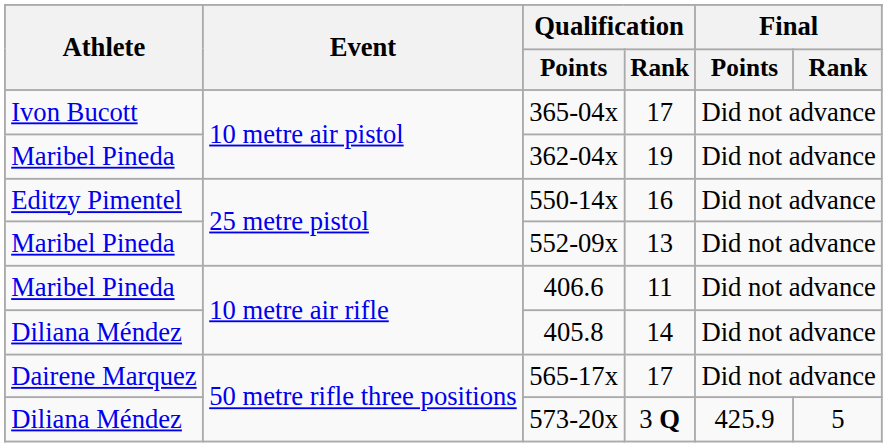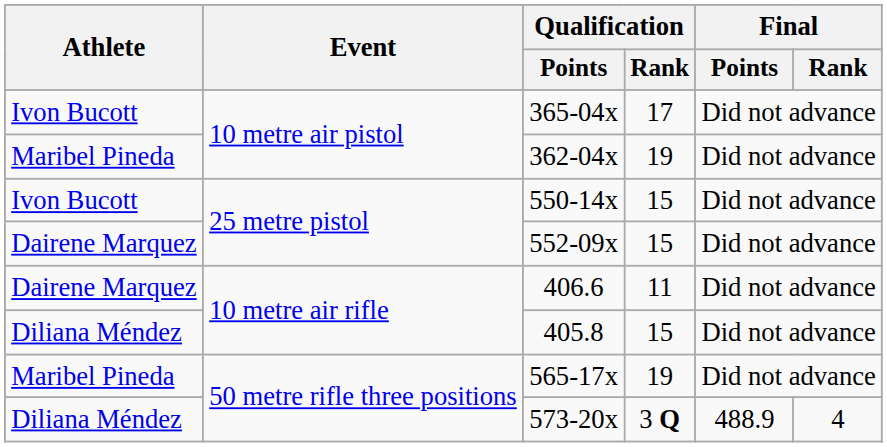 <table class="wikitable" style="font-size:90%">
 <tr>
 <th rowspan=2>Athlete</th>
 <th rowspan=2>Event</th>
 <th colspan=2>Qualification</th>
 <th colspan=2>Final</th>
 </tr>
 <tr style="font-size:95%">
 <th>Points</th>
 <th>Rank</th>
 <th>Points</th>
 <th>Rank</th>
 </tr>
 <tr align=center>
 <td align=left><a href='#'>Ivon Bucott</a></td>
 <td align=left rowspan="2"><a href='#'>10 metre air pistol</a></td>
 <td>365-04x</td>
 <td>17</td>
 <td colspan="2">Did not advance</td>
 </tr>
 <tr align=center>
 <td align=left><a href='#'>Maribel Pineda</a></td>
 <td>362-04x</td>
 <td>19</td>
 <td colspan="2">Did not advance</td>
 </tr>
 <tr align=center>
-<td align=left><a href='#'>Editzy Pimentel</a></td>
+<td align=left><a href='#'>Ivon Bucott</a></td>
 <td align=left rowspan="2"><a href='#'>25 metre pistol</a></td>
 <td>550-14x</td>
-<td>16</td>
+<td>15</td>
 <td colspan="2">Did not advance</td>
 </tr>
 <tr align=center>
-<td align=left><a href='#'>Maribel Pineda</a></td>
+<td align=left><a href='#'>Dairene Marquez</a></td>
 <td>552-09x</td>
-<td>13</td>
+<td>15</td>
 <td colspan="2">Did not advance</td>
 </tr>
 <tr align=center>
-<td align=left><a href='#'>Maribel Pineda</a></td>
+<td align=left><a href='#'>Dairene Marquez</a></td>
 <td align=left rowspan="2"><a href='#'>10 metre air rifle</a></td>
 <td>406.6</td>
 <td>11</td>
 <td colspan="2">Did not advance</td>
 </tr>
 <tr align=center>
 <td align=left><a href='#'>Diliana Méndez</a></td>
 <td>405.8</td>
-<td>14</td>
+<td>15</td>
 <td colspan="2">Did not advance</td>
 </tr>
 <tr align=center>
-<td align=left><a href='#'>Dairene Marquez</a></td>
+<td align=left><a href='#'>Maribel Pineda</a></td>
 <td align=left rowspan="2"><a href='#'>50 metre rifle three positions</a></td>
 <td>565-17x</td>
-<td>17</td>
+<td>19</td>
 <td colspan="2">Did not advance</td>
 </tr>
 <tr align=center>
 <td align=left><a href='#'>Diliana Méndez</a></td>
 <td>573-20x</td>
 <td>3 <strong>Q</strong></td>
-<td>425.9</td>
-<td>5</td>
+<td>488.9</td>
+<td>4</td>
 </tr>
 </table>
